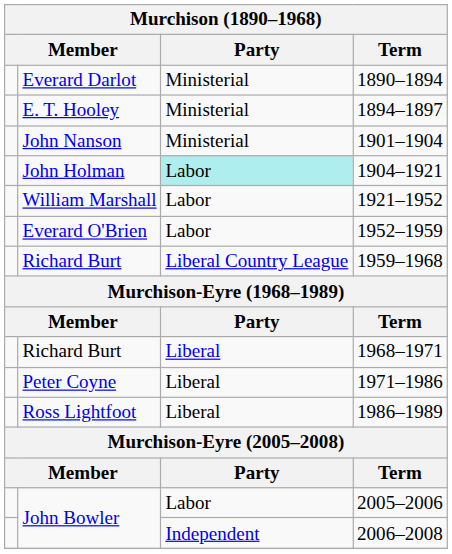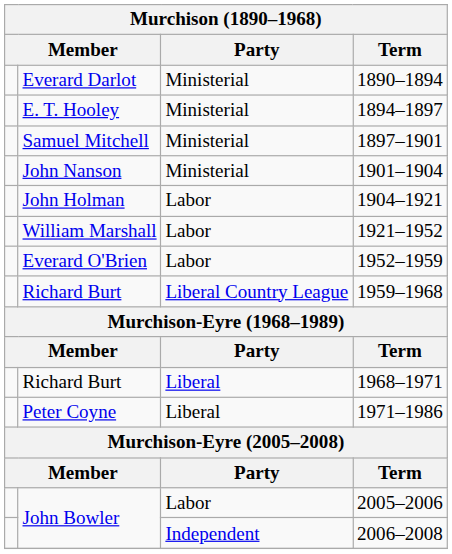 <table class="wikitable">
 <tr>
 <th colspan="4">Murchison (1890–1968)</th>
 </tr>
 <tr>
 <th colspan="2">Member</th>
 <th>Party</th>
 <th>Term</th>
 </tr>
 <tr>
 <td> </td>
 <td><a href='#'>Everard Darlot</a></td>
 <td>Ministerial</td>
 <td>1890–1894</td>
 </tr>
 <tr>
 <td> </td>
 <td><a href='#'>E. T. Hooley</a></td>
 <td>Ministerial</td>
 <td>1894–1897</td>
 </tr>
 <tr>
 <td> </td>
+<td><a href='#'>Samuel Mitchell</a></td>
+<td>Ministerial</td>
+<td>1897–1901</td>
+</tr>
+<tr>
+<td> </td>
 <td><a href='#'>John Nanson</a></td>
 <td>Ministerial</td>
 <td>1901–1904</td>
 </tr>
 <tr>
 <td> </td>
 <td><a href='#'>John Holman</a></td>
-<td style="background: paleturquoise;">Labor</td>
+<td>Labor</td>
 <td>1904–1921</td>
 </tr>
 <tr>
 <td> </td>
 <td><a href='#'>William Marshall</a></td>
 <td>Labor</td>
 <td>1921–1952</td>
 </tr>
 <tr>
 <td> </td>
 <td><a href='#'>Everard O'Brien</a></td>
 <td>Labor</td>
 <td>1952–1959</td>
 </tr>
 <tr>
 <td> </td>
 <td><a href='#'>Richard Burt</a></td>
 <td><a href='#'>Liberal Country League</a></td>
 <td>1959–1968</td>
 </tr>
 <tr>
 <th colspan="4">Murchison-Eyre (1968–1989)</th>
 </tr>
 <tr>
 <th colspan="2">Member</th>
 <th>Party</th>
 <th>Term</th>
 </tr>
 <tr>
 <td> </td>
 <td>Richard Burt</td>
 <td><a href='#'>Liberal</a></td>
 <td>1968–1971</td>
 </tr>
 <tr>
 <td> </td>
 <td><a href='#'>Peter Coyne</a></td>
 <td>Liberal</td>
 <td>1971–1986</td>
 </tr>
 <tr>
-<td> </td>
-<td><a href='#'>Ross Lightfoot</a></td>
-<td>Liberal</td>
-<td>1986–1989</td>
-</tr>
-<tr>
 <th colspan="4">Murchison-Eyre (2005–2008)</th>
 </tr>
 <tr>
 <th colspan="2">Member</th>
 <th>Party</th>
 <th>Term</th>
 </tr>
 <tr>
 <td> </td>
 <td rowspan="2"><a href='#'>John Bowler</a></td>
 <td>Labor</td>
 <td>2005–2006</td>
 </tr>
 <tr>
 <td> </td>
 <td><a href='#'>Independent</a></td>
 <td>2006–2008</td>
 </tr>
 <tr>
 </tr>
 </table>
